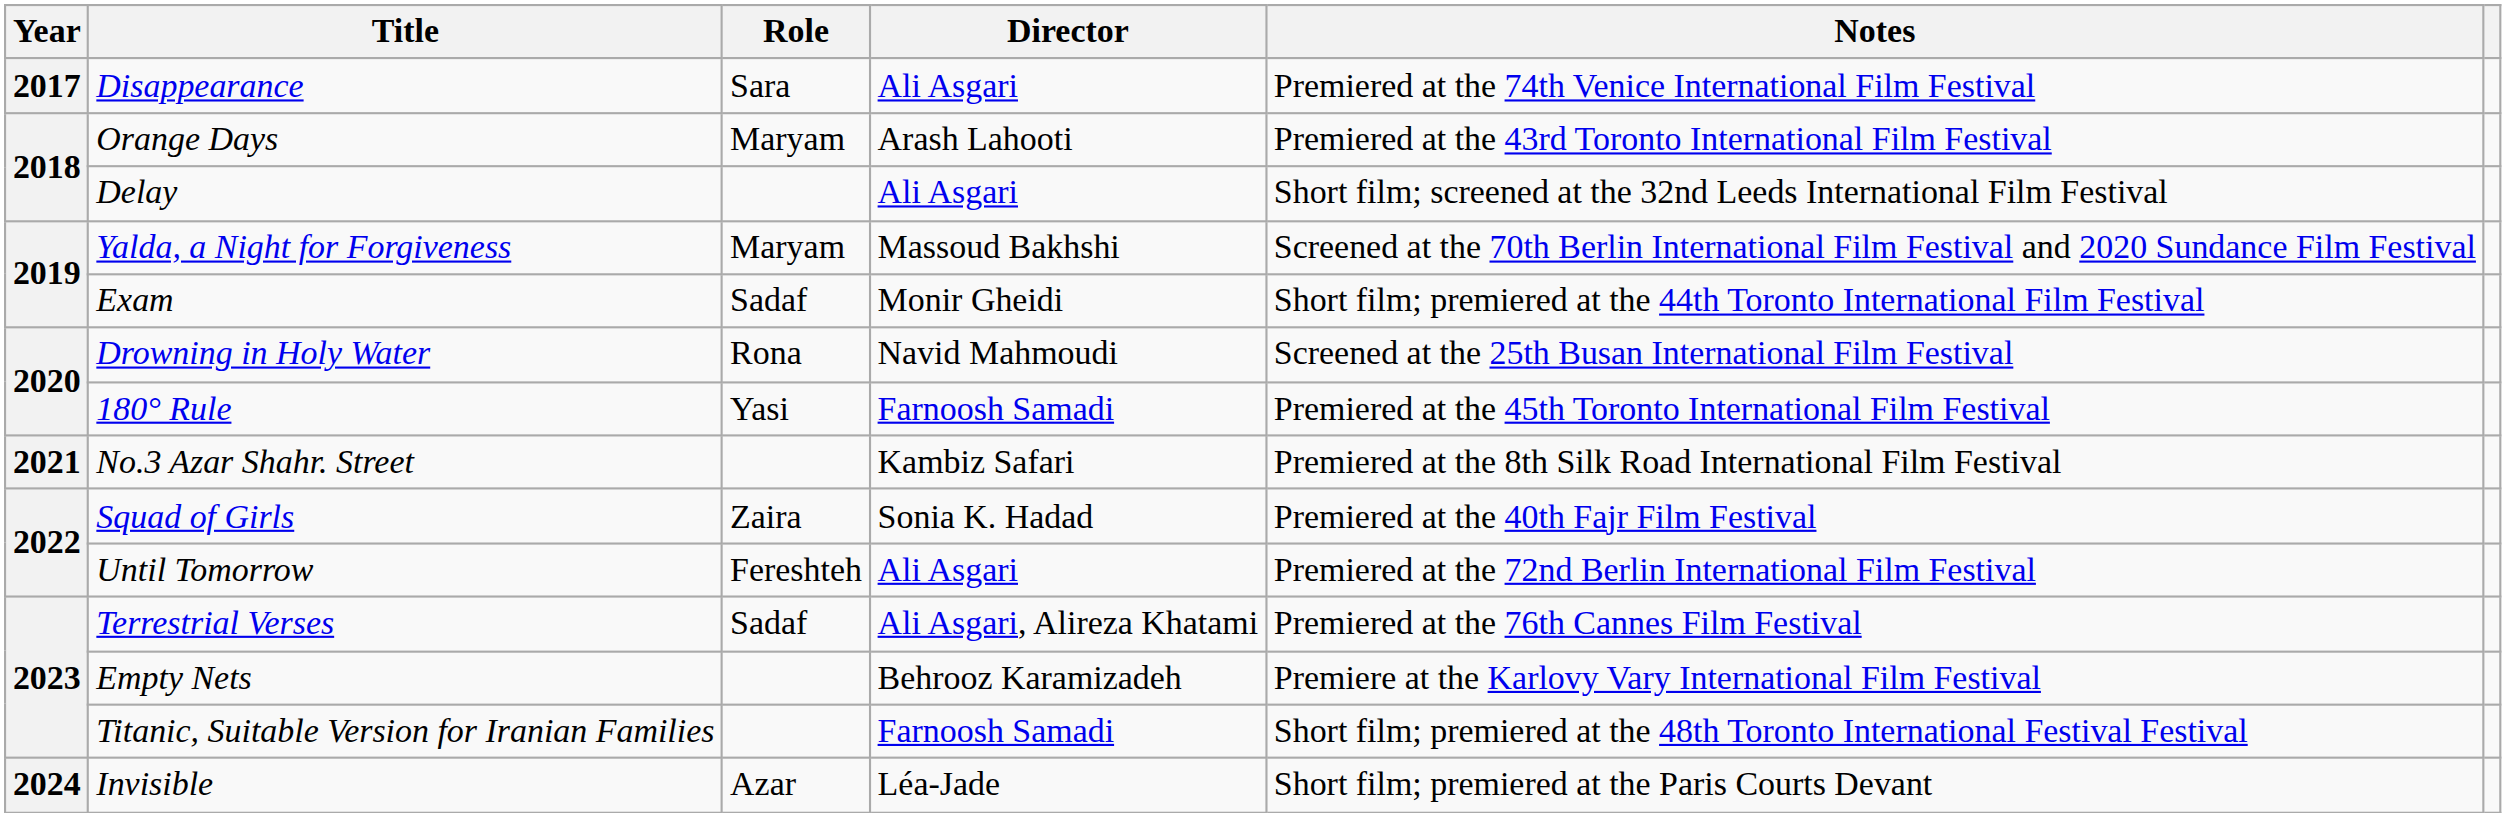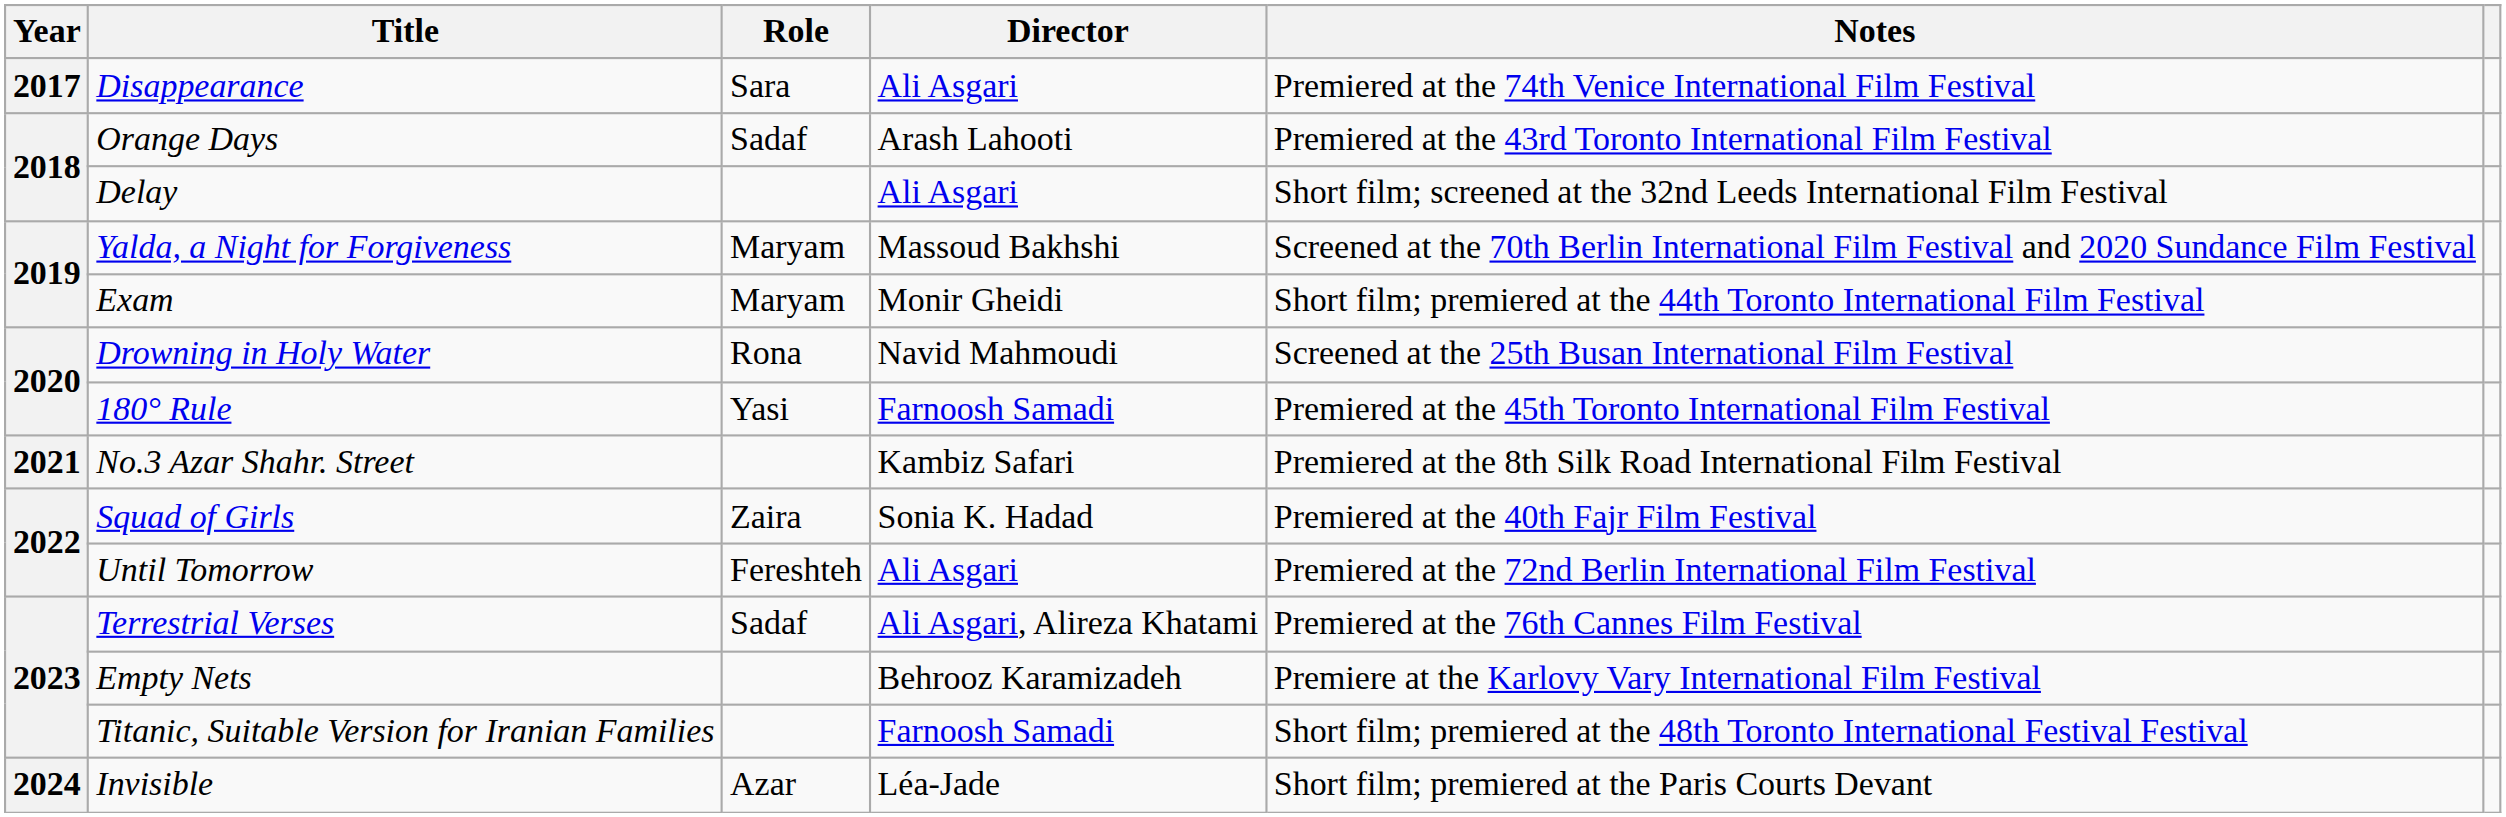 <table class="wikitable plainrowheaders sortable"  style=font-size:100%>
 <tr>
 <th scope="col">Year</th>
 <th scope="col">Title</th>
 <th scope="col">Role</th>
 <th scope="col">Director</th>
 <th scope="col" class="unsortable">Notes</th>
 <th scope="col" class="unsortable"></th>
 </tr>
 <tr>
 <th scope=row>2017</th>
 <td><a href='#'><em>Disappearance</em></a></td>
 <td>Sara</td>
 <td><a href='#'>Ali Asgari</a></td>
 <td>Premiered at the <a href='#'>74th Venice International Film Festival</a></td>
 <td></td>
 </tr>
 <tr>
 <th scope=row rowspan="2">2018</th>
 <td><em>Orange Days</em></td>
-<td>Maryam</td>
+<td>Sadaf</td>
 <td>Arash Lahooti</td>
 <td>Premiered  at the <a href='#'>43rd Toronto International Film Festival</a></td>
 <td></td>
 </tr>
 <tr>
 <td><em>Delay</em></td>
 <td></td>
 <td><a href='#'>Ali Asgari</a></td>
 <td>Short film; screened at the 32nd Leeds International Film Festival</td>
 <td></td>
 </tr>
 <tr>
 <th scope=row rowspan="2">2019</th>
 <td><em><a href='#'>Yalda, a Night for Forgiveness</a></em></td>
 <td>Maryam</td>
 <td>Massoud Bakhshi</td>
 <td>Screened at the <a href='#'>70th Berlin International Film Festival</a> and <a href='#'>2020 Sundance Film Festival</a></td>
 <td></td>
 </tr>
 <tr>
 <td><em>Exam</em></td>
-<td>Sadaf</td>
+<td>Maryam</td>
 <td>Monir Gheidi</td>
 <td>Short film; premiered at the <a href='#'>44th Toronto International Film Festival</a></td>
 <td></td>
 </tr>
 <tr>
 <th scope=row rowspan="2">2020</th>
 <td><em><a href='#'>Drowning in Holy Water</a></em></td>
 <td>Rona</td>
 <td>Navid Mahmoudi</td>
 <td>Screened at the <a href='#'>25th Busan International Film Festival</a></td>
 <td></td>
 </tr>
 <tr>
 <td><a href='#'><em>180° Rule</em></a></td>
 <td>Yasi</td>
 <td><a href='#'>Farnoosh Samadi</a></td>
 <td>Premiered at the <a href='#'>45th Toronto International Film Festival</a></td>
 <td></td>
 </tr>
 <tr>
 <th scope=row>2021</th>
 <td><em>No.3 Azar Shahr. Street</em></td>
 <td></td>
 <td>Kambiz Safari</td>
 <td>Premiered at the 8th Silk Road International Film Festival</td>
 <td></td>
 </tr>
 <tr>
 <th scope=row rowspan="2">2022</th>
 <td><em><a href='#'>Squad of Girls</a></em></td>
 <td>Zaira</td>
 <td>Sonia K. Hadad</td>
 <td>Premiered at the <a href='#'>40th Fajr Film Festival</a></td>
 <td></td>
 </tr>
 <tr>
 <td><em>Until Tomorrow</em></td>
 <td>Fereshteh</td>
 <td><a href='#'>Ali Asgari</a></td>
 <td>Premiered at the <a href='#'>72nd Berlin International Film Festival</a></td>
 <td></td>
 </tr>
 <tr>
 <th rowspan="3" scope="row">2023</th>
 <td><em><a href='#'>Terrestrial Verses</a></em></td>
 <td>Sadaf</td>
 <td><a href='#'>Ali Asgari</a>, Alireza Khatami</td>
 <td>Premiered at the <a href='#'>76th Cannes Film Festival</a></td>
 <td></td>
 </tr>
 <tr>
 <td><em>Empty Nets</em></td>
 <td></td>
 <td>Behrooz Karamizadeh</td>
 <td>Premiere at the <a href='#'>Karlovy Vary International Film Festival</a></td>
 <td></td>
 </tr>
 <tr>
 <td><em>Titanic, Suitable Version for Iranian Families</em></td>
 <td></td>
 <td><a href='#'>Farnoosh Samadi</a></td>
 <td>Short film; premiered at the <a href='#'>48th Toronto International Festival Festival</a></td>
 <td></td>
 </tr>
 <tr>
 <th scope="row">2024</th>
 <td><em>Invisible</em></td>
 <td>Azar</td>
 <td>Léa-Jade</td>
 <td>Short film; premiered at the Paris Courts Devant</td>
 <td></td>
 </tr>
 </table>
